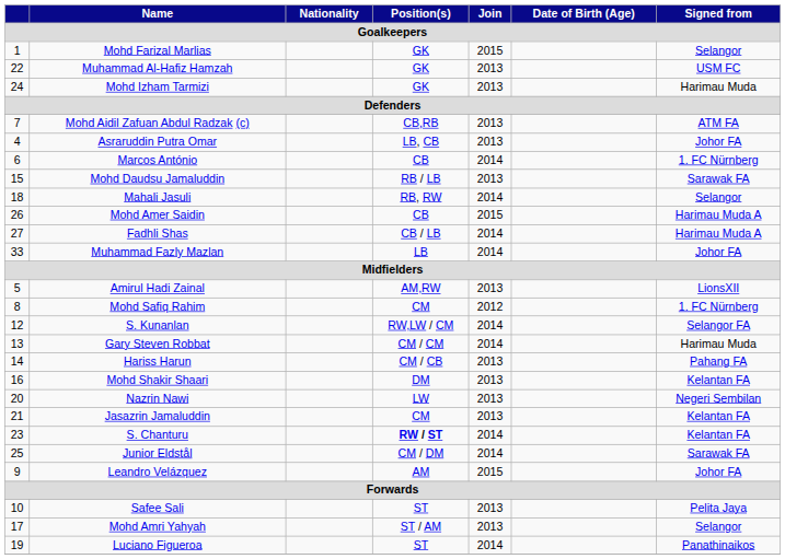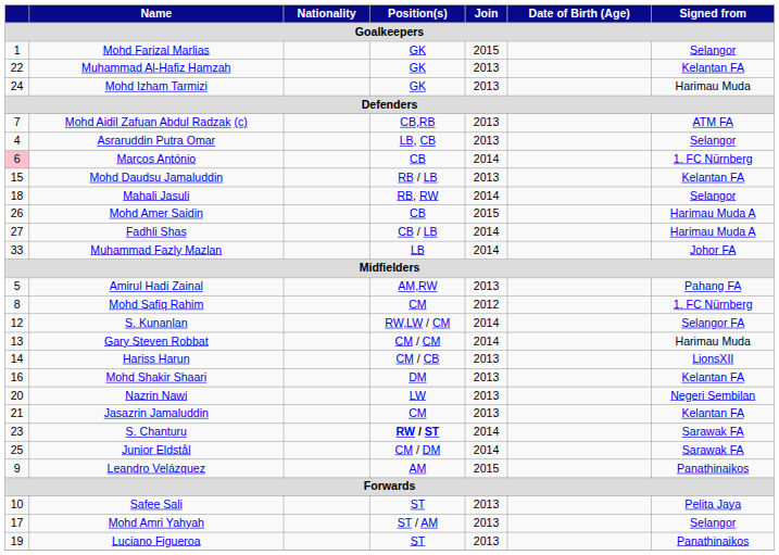 <table class="wikitable" style="text-align:center; width:85%;">
 <tr>
 <th style="background:#08088A; color:white; text-align:center;"></th>
 <th style="background:#08088A; color:white; text-align:center;">Name</th>
 <th style="background:#08088A; color:white; text-align:center;">Nationality</th>
 <th style="background:#08088A; color:white; text-align:center;">Position(s)</th>
 <th style="background:#08088A; color:white; text-align:center;">Join</th>
 <th style="background:#08088A; color:white; text-align:center;">Date of Birth (Age)</th>
 <th style="background:#08088A; color:white; text-align:center;">Signed from</th>
 </tr>
 <tr>
 <th colspan="9" style="background:#dcdcdc; text-align:center;">Goalkeepers</th>
 </tr>
 <tr>
 <td>1</td>
 <td><a href='#'>Mohd Farizal Marlias</a></td>
 <td> </td>
 <td><a href='#'>GK</a></td>
 <td>2015</td>
 <td></td>
 <td> <a href='#'>Selangor</a></td>
 </tr>
 <tr>
 <td>22</td>
 <td><a href='#'>Muhammad Al-Hafiz Hamzah</a></td>
 <td> </td>
 <td><a href='#'>GK</a></td>
 <td>2013</td>
 <td></td>
-<td> <a href='#'>USM FC</a></td>
+<td> <a href='#'>Kelantan FA</a></td>
 </tr>
 <tr>
 <td>24</td>
 <td><a href='#'>Mohd Izham Tarmizi</a></td>
 <td> </td>
 <td><a href='#'>GK</a></td>
 <td>2013</td>
 <td></td>
 <td> Harimau Muda</td>
 </tr>
 <tr>
 <th colspan="9" style="background:#dcdcdc; text-align:center;">Defenders</th>
 </tr>
 <tr>
 <td>7</td>
 <td><a href='#'>Mohd Aidil Zafuan Abdul Radzak</a> <a href='#'>(c)</a></td>
 <td> </td>
 <td><a href='#'>CB,RB</a></td>
 <td>2013</td>
 <td></td>
 <td> <a href='#'>ATM FA</a></td>
 </tr>
 <tr>
 <td>4</td>
 <td><a href='#'>Asraruddin Putra Omar</a></td>
 <td> </td>
 <td><a href='#'>LB</a>, <a href='#'>CB</a></td>
 <td>2013</td>
 <td></td>
-<td> <a href='#'>Johor FA</a></td>
+<td> <a href='#'>Selangor</a></td>
 </tr>
 <tr>
-<td>6</td>
+<td style="background: pink;">6</td>
 <td><a href='#'>Marcos António</a></td>
 <td></td>
 <td><a href='#'>CB</a></td>
 <td>2014</td>
 <td></td>
 <td> <a href='#'>1. FC Nürnberg</a></td>
 </tr>
 <tr>
 <td>15</td>
 <td><a href='#'>Mohd Daudsu Jamaluddin</a></td>
 <td> </td>
 <td><a href='#'>RB</a> / <a href='#'>LB</a></td>
 <td>2013</td>
 <td></td>
-<td> <a href='#'>Sarawak FA</a></td>
+<td> <a href='#'>Kelantan FA</a></td>
 </tr>
 <tr>
 <td>18</td>
 <td><a href='#'>Mahali Jasuli</a></td>
 <td> </td>
 <td><a href='#'>RB</a>, <a href='#'>RW</a></td>
 <td>2014</td>
 <td></td>
 <td> <a href='#'>Selangor</a></td>
 </tr>
 <tr>
 <td>26</td>
 <td><a href='#'>Mohd Amer Saidin</a></td>
 <td> </td>
 <td><a href='#'>CB</a></td>
 <td>2015</td>
 <td></td>
 <td> <a href='#'>Harimau Muda A</a></td>
 </tr>
 <tr>
 <td>27</td>
 <td><a href='#'>Fadhli Shas</a></td>
 <td> </td>
 <td><a href='#'>CB</a> / <a href='#'>LB</a></td>
 <td>2014</td>
 <td></td>
 <td> <a href='#'>Harimau Muda A</a></td>
 </tr>
 <tr>
 <td>33</td>
 <td><a href='#'>Muhammad Fazly Mazlan</a></td>
 <td> </td>
 <td><a href='#'>LB</a></td>
 <td>2014</td>
 <td></td>
 <td> <a href='#'>Johor FA</a></td>
 </tr>
 <tr>
 <th colspan="9" style="background:#dcdcdc; text-align:center;">Midfielders</th>
 </tr>
 <tr>
 <td>5</td>
 <td><a href='#'>Amirul Hadi Zainal</a></td>
 <td> </td>
 <td><a href='#'>AM,RW</a></td>
 <td>2013</td>
 <td></td>
-<td> <a href='#'>LionsXII</a></td>
+<td> <a href='#'>Pahang FA</a></td>
 </tr>
 <tr>
 <td>8</td>
 <td><a href='#'>Mohd Safiq Rahim</a></td>
 <td> </td>
 <td><a href='#'>CM</a></td>
 <td>2012</td>
 <td></td>
 <td> <a href='#'>1. FC Nürnberg</a></td>
 </tr>
 <tr>
 <td>12</td>
 <td><a href='#'>S. Kunanlan</a></td>
 <td> </td>
 <td><a href='#'>RW,LW</a> / <a href='#'>CM</a></td>
 <td>2014</td>
 <td></td>
 <td> <a href='#'>Selangor FA</a></td>
 </tr>
 <tr>
 <td>13</td>
 <td><a href='#'>Gary Steven Robbat</a></td>
 <td> </td>
 <td><a href='#'>CM</a> / <a href='#'>CM</a></td>
 <td>2014</td>
 <td></td>
 <td> Harimau Muda</td>
 </tr>
 <tr>
 <td>14</td>
 <td><a href='#'>Hariss Harun</a></td>
 <td></td>
 <td><a href='#'>CM</a> / <a href='#'>CB</a></td>
 <td>2013</td>
 <td></td>
-<td> <a href='#'>Pahang FA</a></td>
+<td> <a href='#'>LionsXII</a></td>
 </tr>
 <tr>
 <td>16</td>
 <td><a href='#'>Mohd Shakir Shaari</a></td>
 <td></td>
 <td><a href='#'>DM</a></td>
 <td>2013</td>
 <td></td>
 <td> <a href='#'>Kelantan FA</a></td>
 </tr>
 <tr>
 <td>20</td>
 <td><a href='#'>Nazrin Nawi</a></td>
 <td> </td>
 <td><a href='#'>LW</a></td>
 <td>2013</td>
 <td></td>
 <td> <a href='#'>Negeri Sembilan</a></td>
 </tr>
 <tr>
 <td>21</td>
 <td><a href='#'>Jasazrin Jamaluddin</a></td>
 <td> </td>
 <td><a href='#'>CM</a></td>
 <td>2013</td>
 <td></td>
 <td> <a href='#'>Kelantan FA</a></td>
 </tr>
 <tr>
 <td>23</td>
 <td><a href='#'>S. Chanturu</a></td>
 <td> </td>
 <td><strong><a href='#'>RW</a> / <a href='#'>ST</a></strong></td>
 <td>2014</td>
 <td></td>
-<td> <a href='#'>Kelantan FA</a></td>
+<td> <a href='#'>Sarawak FA</a></td>
 </tr>
 <tr>
 <td>25</td>
 <td><a href='#'>Junior Eldstål</a></td>
 <td> </td>
 <td><a href='#'>CM</a> / <a href='#'>DM</a></td>
 <td>2014</td>
 <td></td>
 <td> <a href='#'>Sarawak FA</a></td>
 </tr>
 <tr>
 <td>9</td>
 <td><a href='#'>Leandro Velázquez</a></td>
 <td></td>
 <td><a href='#'>AM</a></td>
 <td>2015</td>
 <td></td>
-<td> <a href='#'>Johor FA</a></td>
+<td> <a href='#'>Panathinaikos</a></td>
 </tr>
 <tr>
 <th colspan="9" style="background:#dcdcdc; text-align:center;">Forwards</th>
 </tr>
 <tr>
 <td>10</td>
 <td><a href='#'>Safee Sali</a></td>
 <td></td>
 <td><a href='#'>ST</a></td>
 <td>2013</td>
 <td></td>
 <td> <a href='#'>Pelita Jaya</a></td>
 </tr>
 <tr>
 <td>17</td>
 <td><a href='#'>Mohd Amri Yahyah</a></td>
 <td> </td>
 <td><a href='#'>ST</a> / <a href='#'>AM</a></td>
 <td>2013</td>
 <td></td>
 <td> <a href='#'>Selangor</a></td>
 </tr>
 <tr>
 <td>19</td>
 <td><a href='#'>Luciano Figueroa</a></td>
 <td></td>
 <td><a href='#'>ST</a></td>
-<td>2014</td>
+<td>2013</td>
 <td></td>
 <td> <a href='#'>Panathinaikos</a></td>
 </tr>
 <tr>
 </tr>
 </table>
